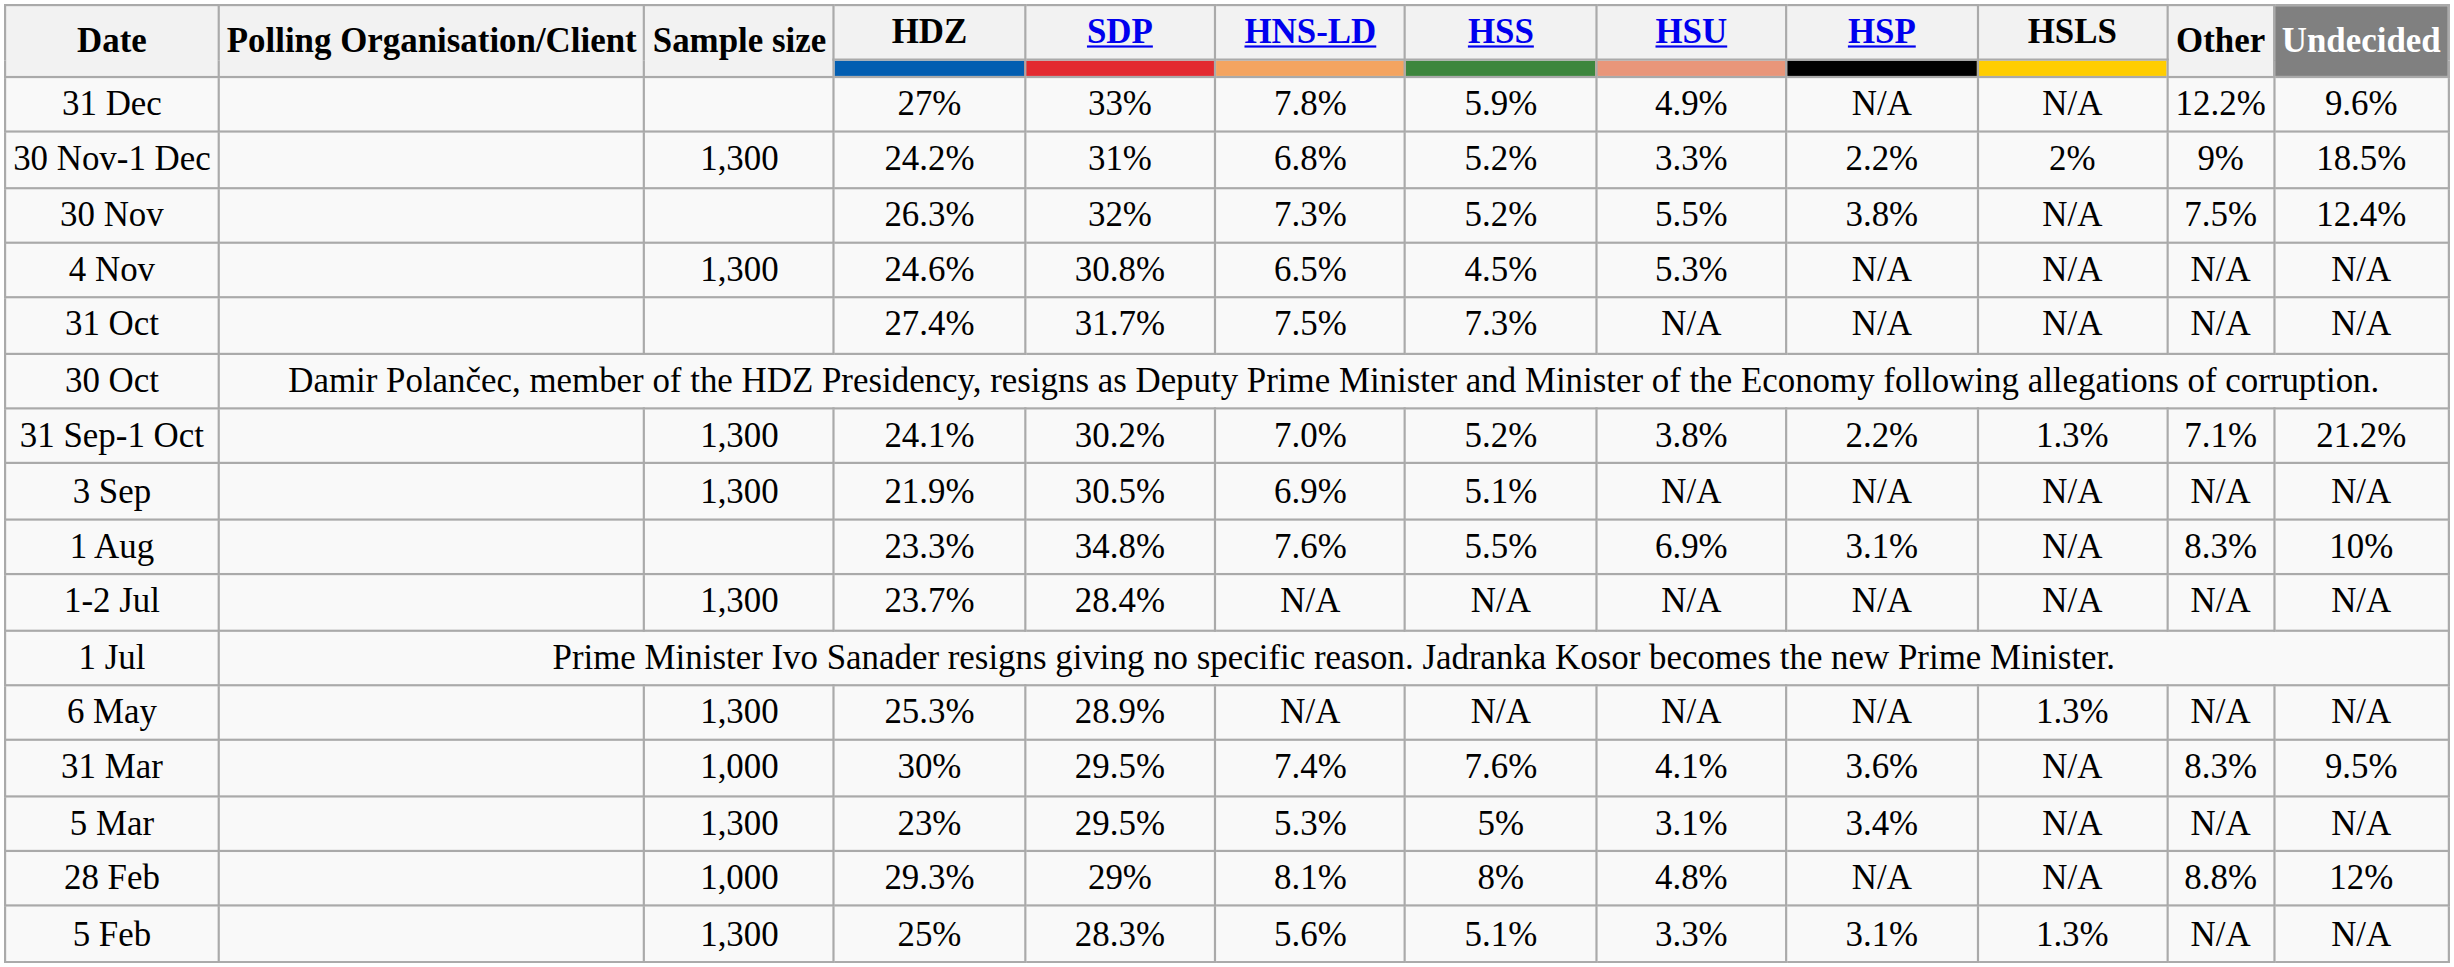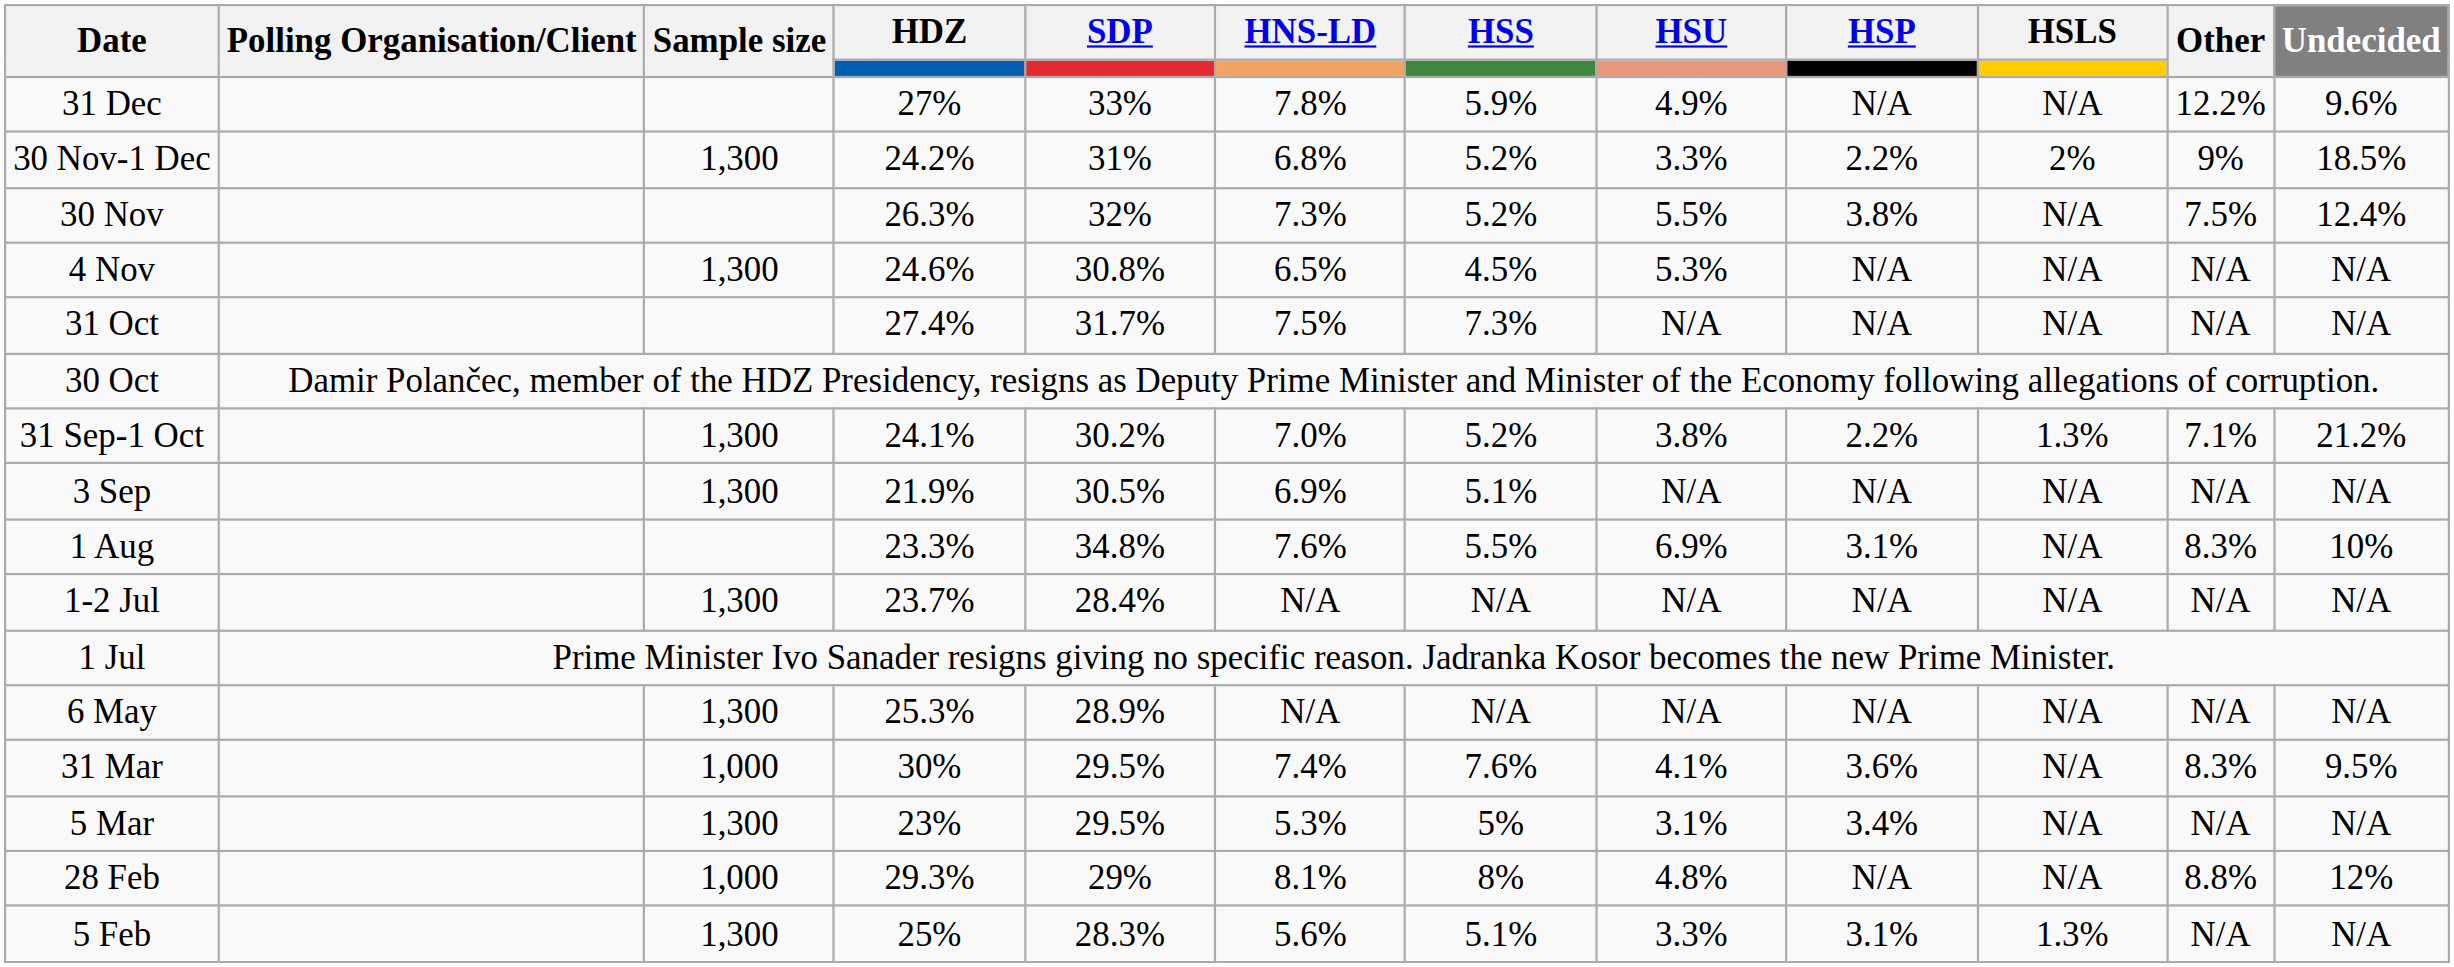 <table class="wikitable" style="text-align:center">
 <tr>
 <th rowspan=2>Date</th>
 <th rowspan=2>Polling Organisation/Client</th>
 <th rowspan=2>Sample size</th>
 <th>HDZ</th>
 <th><a href='#'>SDP</a></th>
 <th><a href='#'>HNS-LD</a></th>
 <th><a href='#'>HSS</a></th>
 <th><a href='#'>HSU</a></th>
 <th><a href='#'>HSP</a></th>
 <th>HSLS</th>
 <th rowspan=2>Other</th>
 <th rowspan="2" style="background:gray; color:white;">Undecided</th>
 </tr>
 <tr>
 <td style="background: #025EB1" width="80px"></td>
 <td style="background: #E32A30" width="80px"></td>
 <td style="background: #F4A460" width="80px"></td>
 <td style="background: #3D863D" width="80px"></td>
 <td style="background: darksalmon" width="80px"></td>
 <td style="background: black" width="80px"></td>
 <td style="background: #FFCD00" width="80px"></td>
 </tr>
 <tr>
 <td>31 Dec</td>
 <td></td>
 <td></td>
 <td>27%</td>
 <td>33%</td>
 <td>7.8%</td>
 <td>5.9%</td>
 <td>4.9%</td>
 <td>N/A</td>
 <td>N/A</td>
 <td>12.2%</td>
 <td>9.6%</td>
 </tr>
 <tr>
 <td>30 Nov-1 Dec</td>
 <td></td>
 <td>1,300</td>
 <td>24.2%</td>
 <td>31%</td>
 <td>6.8%</td>
 <td>5.2%</td>
 <td>3.3%</td>
 <td>2.2%</td>
 <td>2%</td>
 <td>9%</td>
 <td>18.5%</td>
 </tr>
 <tr>
 <td>30 Nov</td>
 <td></td>
 <td></td>
 <td>26.3%</td>
 <td>32%</td>
 <td>7.3%</td>
 <td>5.2%</td>
 <td>5.5%</td>
 <td>3.8%</td>
 <td>N/A</td>
 <td>7.5%</td>
 <td>12.4%</td>
 </tr>
 <tr>
 <td>4 Nov</td>
 <td></td>
 <td>1,300</td>
 <td>24.6%</td>
 <td>30.8%</td>
 <td>6.5%</td>
 <td>4.5%</td>
 <td>5.3%</td>
 <td>N/A</td>
 <td>N/A</td>
 <td>N/A</td>
 <td>N/A</td>
 </tr>
 <tr>
 <td>31 Oct</td>
 <td></td>
 <td></td>
 <td>27.4%</td>
 <td>31.7%</td>
 <td>7.5%</td>
 <td>7.3%</td>
 <td>N/A</td>
 <td>N/A</td>
 <td>N/A</td>
 <td>N/A</td>
 <td>N/A</td>
 </tr>
 <tr>
 <td>30 Oct</td>
 <td colspan="11" align="center">Damir Polančec, member of the HDZ Presidency, resigns as Deputy Prime Minister and Minister of the Economy following allegations of corruption.</td>
 </tr>
 <tr>
 <td>31 Sep-1 Oct</td>
 <td></td>
 <td>1,300</td>
 <td>24.1%</td>
 <td>30.2%</td>
 <td>7.0%</td>
 <td>5.2%</td>
 <td>3.8%</td>
 <td>2.2%</td>
 <td>1.3%</td>
 <td>7.1%</td>
 <td>21.2%</td>
 </tr>
 <tr>
 <td>3 Sep</td>
 <td></td>
 <td>1,300</td>
 <td>21.9%</td>
 <td>30.5%</td>
 <td>6.9%</td>
 <td>5.1%</td>
 <td>N/A</td>
 <td>N/A</td>
 <td>N/A</td>
 <td>N/A</td>
 <td>N/A</td>
 </tr>
 <tr>
 <td>1 Aug</td>
 <td></td>
 <td></td>
 <td>23.3%</td>
 <td>34.8%</td>
 <td>7.6%</td>
 <td>5.5%</td>
 <td>6.9%</td>
 <td>3.1%</td>
 <td>N/A</td>
 <td>8.3%</td>
 <td>10%</td>
 </tr>
 <tr>
 <td>1-2 Jul</td>
 <td></td>
 <td>1,300</td>
 <td>23.7%</td>
 <td>28.4%</td>
 <td>N/A</td>
 <td>N/A</td>
 <td>N/A</td>
 <td>N/A</td>
 <td>N/A</td>
 <td>N/A</td>
 <td>N/A</td>
 </tr>
 <tr>
 <td>1 Jul</td>
 <td colspan="11" align="center">Prime Minister Ivo Sanader resigns giving no specific reason. Jadranka Kosor becomes the new Prime Minister.</td>
 </tr>
 <tr>
 <td>6 May</td>
 <td></td>
 <td>1,300</td>
 <td>25.3%</td>
 <td>28.9%</td>
 <td>N/A</td>
 <td>N/A</td>
 <td>N/A</td>
 <td>N/A</td>
-<td>1.3%</td>
+<td>N/A</td>
 <td>N/A</td>
 <td>N/A</td>
 </tr>
 <tr>
 <td>31 Mar</td>
 <td></td>
 <td>1,000</td>
 <td>30%</td>
 <td>29.5%</td>
 <td>7.4%</td>
 <td>7.6%</td>
 <td>4.1%</td>
 <td>3.6%</td>
 <td>N/A</td>
 <td>8.3%</td>
 <td>9.5%</td>
 </tr>
 <tr>
 <td>5 Mar</td>
 <td></td>
 <td>1,300</td>
 <td>23%</td>
 <td>29.5%</td>
 <td>5.3%</td>
 <td>5%</td>
 <td>3.1%</td>
 <td>3.4%</td>
 <td>N/A</td>
 <td>N/A</td>
 <td>N/A</td>
 </tr>
 <tr>
 <td>28 Feb</td>
 <td></td>
 <td>1,000</td>
 <td>29.3%</td>
 <td>29%</td>
 <td>8.1%</td>
 <td>8%</td>
 <td>4.8%</td>
 <td>N/A</td>
 <td>N/A</td>
 <td>8.8%</td>
 <td>12%</td>
 </tr>
 <tr>
 <td>5 Feb</td>
 <td></td>
 <td>1,300</td>
 <td>25%</td>
 <td>28.3%</td>
 <td>5.6%</td>
 <td>5.1%</td>
 <td>3.3%</td>
 <td>3.1%</td>
 <td>1.3%</td>
 <td>N/A</td>
 <td>N/A</td>
 </tr>
 </table>
